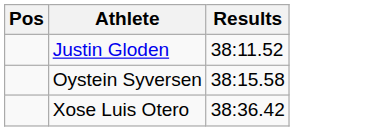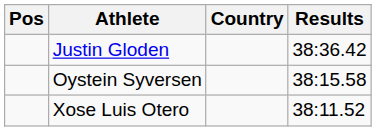 <table class="wikitable">
 <tr>
 <th>Pos</th>
 <th>Athlete</th>
+<th>Country</th>
 <th>Results</th>
 </tr>
 <tr>
 <td align="center"></td>
 <td><a href='#'>Justin Gloden</a></td>
-<td>38:11.52</td>
+<td></td>
+<td>38:36.42</td>
 </tr>
 <tr>
 <td align="center"></td>
 <td>Oystein Syversen</td>
+<td></td>
 <td>38:15.58</td>
 </tr>
 <tr>
 <td align="center"></td>
 <td>Xose Luis Otero</td>
-<td>38:36.42</td>
+<td></td>
+<td>38:11.52</td>
 </tr>
 </table>
